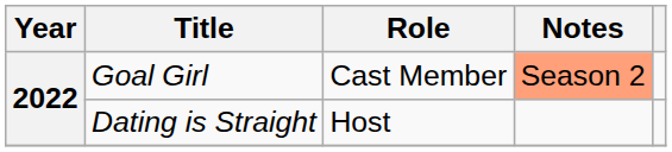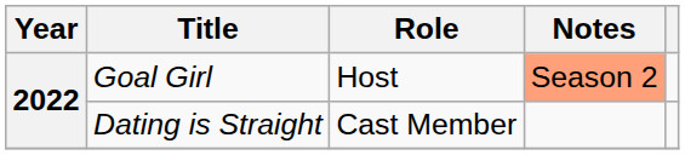 <table class="wikitable plainrowheaders">
 <tr>
 <th scope="col">Year</th>
 <th scope="col">Title</th>
 <th scope="col">Role</th>
 <th scope="col" class="unsortable">Notes</th>
 <th scope="col" class="unsortable"></th>
 </tr>
 <tr>
 <th scope="row" rowspan="2">2022</th>
 <td><em>Goal Girl</em></td>
-<td>Cast Member</td>
+<td>Host</td>
 <td style="background: lightsalmon;">Season 2</td>
 <td style="text-align:center"></td>
 </tr>
 <tr>
 <td><em>Dating is Straight</em></td>
-<td>Host</td>
+<td>Cast Member</td>
 <td></td>
 <td style="text-align:center"></td>
 </tr>
 <tr>
 </tr>
 </table>
